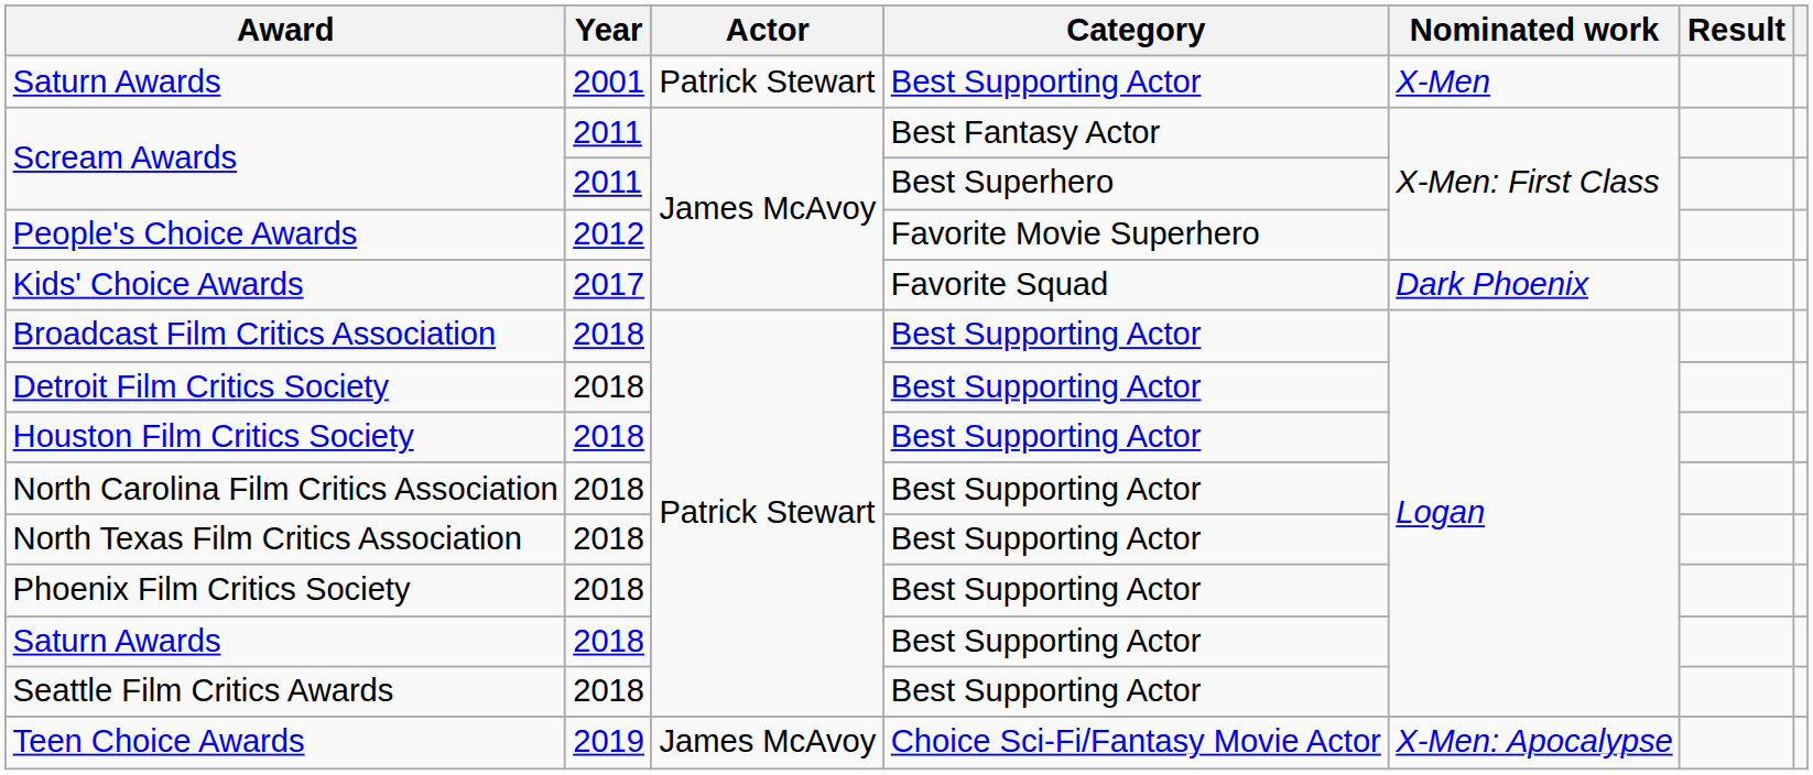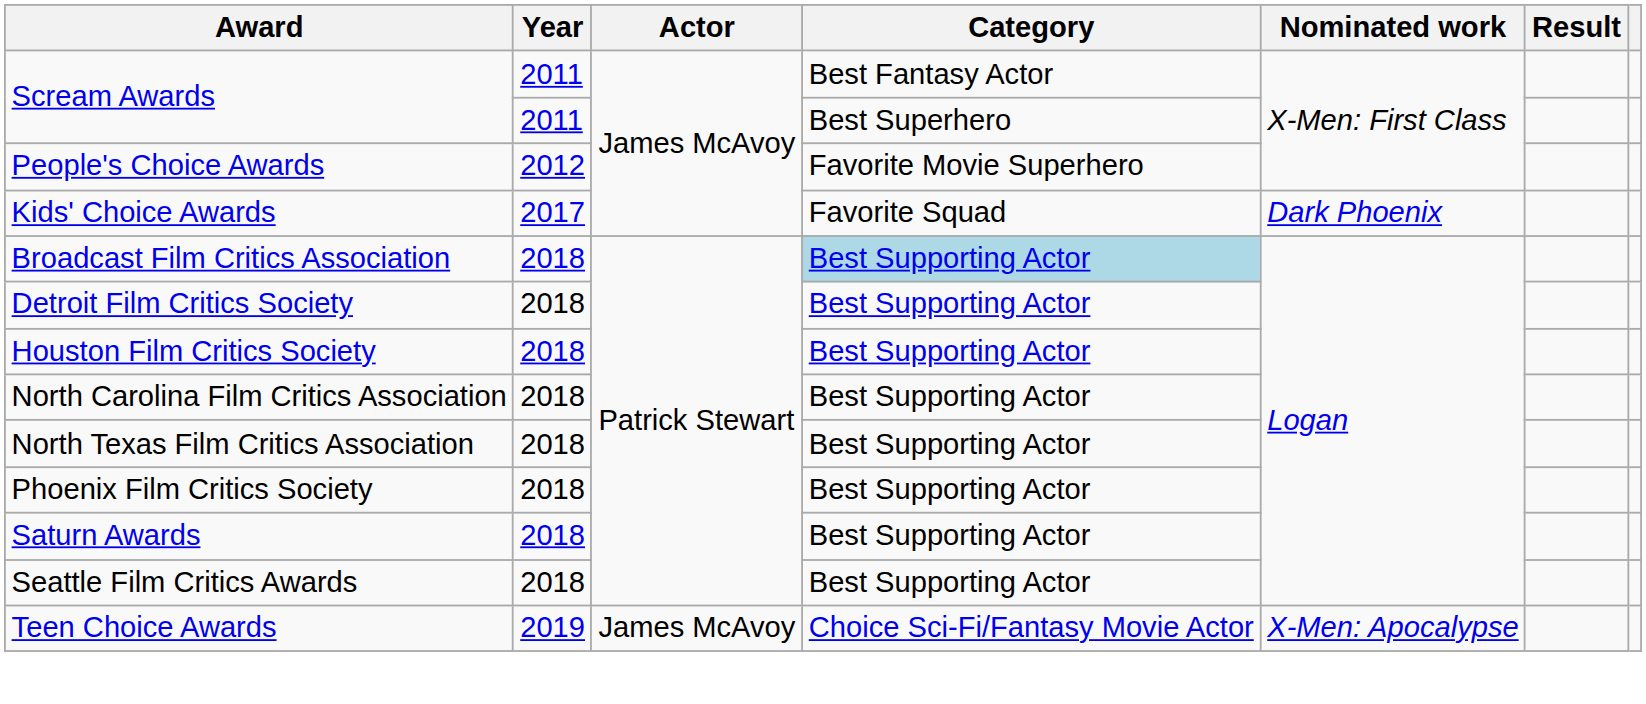 <table class="wikitable">
 <tr>
 <th>Award</th>
 <th>Year</th>
 <th>Actor</th>
 <th>Category</th>
 <th>Nominated work</th>
 <th>Result</th>
 <th></th>
-</tr>
-<tr>
-<td><a href='#'>Saturn Awards</a></td>
-<td><a href='#'>2001</a></td>
-<td>Patrick Stewart</td>
-<td><a href='#'>Best Supporting Actor</a></td>
-<td><em><a href='#'>X-Men</a></em></td>
-<td></td>
-<td></td>
 </tr>
 <tr>
 <td rowspan="2"><a href='#'>Scream Awards</a></td>
 <td><a href='#'>2011</a></td>
 <td rowspan="4">James McAvoy</td>
 <td>Best Fantasy Actor</td>
 <td rowspan="3"><em>X-Men: First Class</em></td>
 <td></td>
 <td></td>
 </tr>
 <tr>
 <td><a href='#'>2011</a></td>
 <td>Best Superhero</td>
 <td></td>
 <td></td>
 </tr>
 <tr>
 <td><a href='#'>People's Choice Awards</a></td>
 <td><a href='#'>2012</a></td>
 <td>Favorite Movie Superhero</td>
 <td></td>
 <td></td>
 </tr>
 <tr>
 <td><a href='#'>Kids' Choice Awards</a></td>
 <td><a href='#'>2017</a></td>
 <td>Favorite Squad</td>
 <td><em><a href='#'>Dark Phoenix</a></em></td>
 <td></td>
 <td></td>
 </tr>
 <tr>
 <td><a href='#'>Broadcast Film Critics Association</a></td>
 <td><a href='#'>2018</a></td>
 <td rowspan="8">Patrick Stewart</td>
-<td><a href='#'>Best Supporting Actor</a></td>
+<td style="background: lightblue;"><a href='#'>Best Supporting Actor</a></td>
 <td rowspan="8"><em><a href='#'>Logan</a></em></td>
 <td></td>
 <td></td>
 </tr>
 <tr>
 <td><a href='#'>Detroit Film Critics Society</a></td>
 <td>2018</td>
 <td><a href='#'>Best Supporting Actor</a></td>
 <td></td>
 <td></td>
 </tr>
 <tr>
 <td><a href='#'>Houston Film Critics Society</a></td>
 <td><a href='#'>2018</a></td>
 <td><a href='#'>Best Supporting Actor</a></td>
 <td></td>
 <td></td>
 </tr>
 <tr>
 <td>North Carolina Film Critics Association</td>
 <td>2018</td>
 <td>Best Supporting Actor</td>
 <td></td>
 <td></td>
 </tr>
 <tr>
 <td>North Texas Film Critics Association</td>
 <td>2018</td>
 <td>Best Supporting Actor</td>
 <td></td>
 <td></td>
 </tr>
 <tr>
 <td>Phoenix Film Critics Society</td>
 <td>2018</td>
 <td>Best Supporting Actor</td>
 <td></td>
 <td></td>
 </tr>
 <tr>
 <td><a href='#'>Saturn Awards</a></td>
 <td><a href='#'>2018</a></td>
 <td>Best Supporting Actor</td>
 <td></td>
 <td></td>
 </tr>
 <tr>
 <td>Seattle Film Critics Awards</td>
 <td>2018</td>
 <td>Best Supporting Actor</td>
 <td></td>
 <td></td>
 </tr>
 <tr>
 <td><a href='#'>Teen Choice Awards</a></td>
 <td><a href='#'>2019</a></td>
 <td>James McAvoy</td>
 <td><a href='#'>Choice Sci-Fi/Fantasy Movie Actor</a></td>
 <td><em><a href='#'>X-Men: Apocalypse</a></em></td>
 <td></td>
 <td></td>
 </tr>
 </table>
